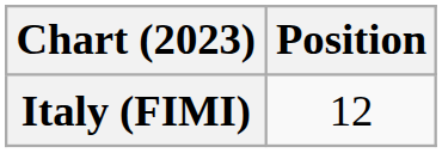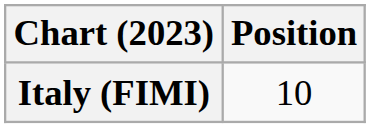 <table class="wikitable sortable plainrowheaders" style="text-align:center">
 <tr>
 <th scope="col">Chart (2023)</th>
 <th scope="col">Position</th>
 </tr>
 <tr>
 <th scope="row">Italy (FIMI)</th>
-<td>12</td>
+<td>10</td>
 </tr>
 </table>
